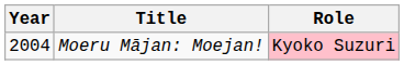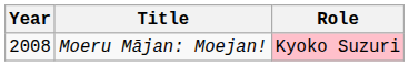 <table class="wikitable">
 <tr>
 <th>Year</th>
 <th>Title</th>
 <th>Role</th>
 </tr>
 <tr>
-<td>2004</td>
+<td>2008</td>
 <td><em>Moeru Mājan: Moejan!</em></td>
 <td style="background: pink;">Kyoko Suzuri</td>
 </tr>
 </table>
